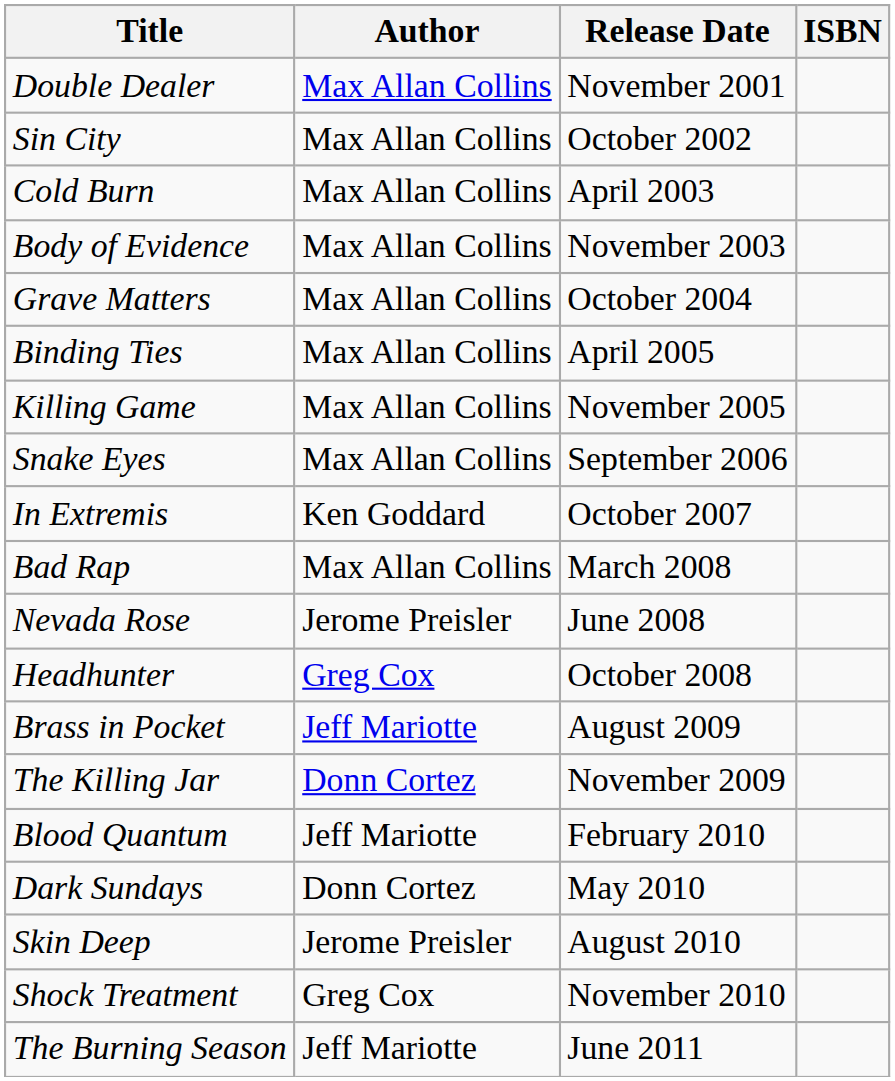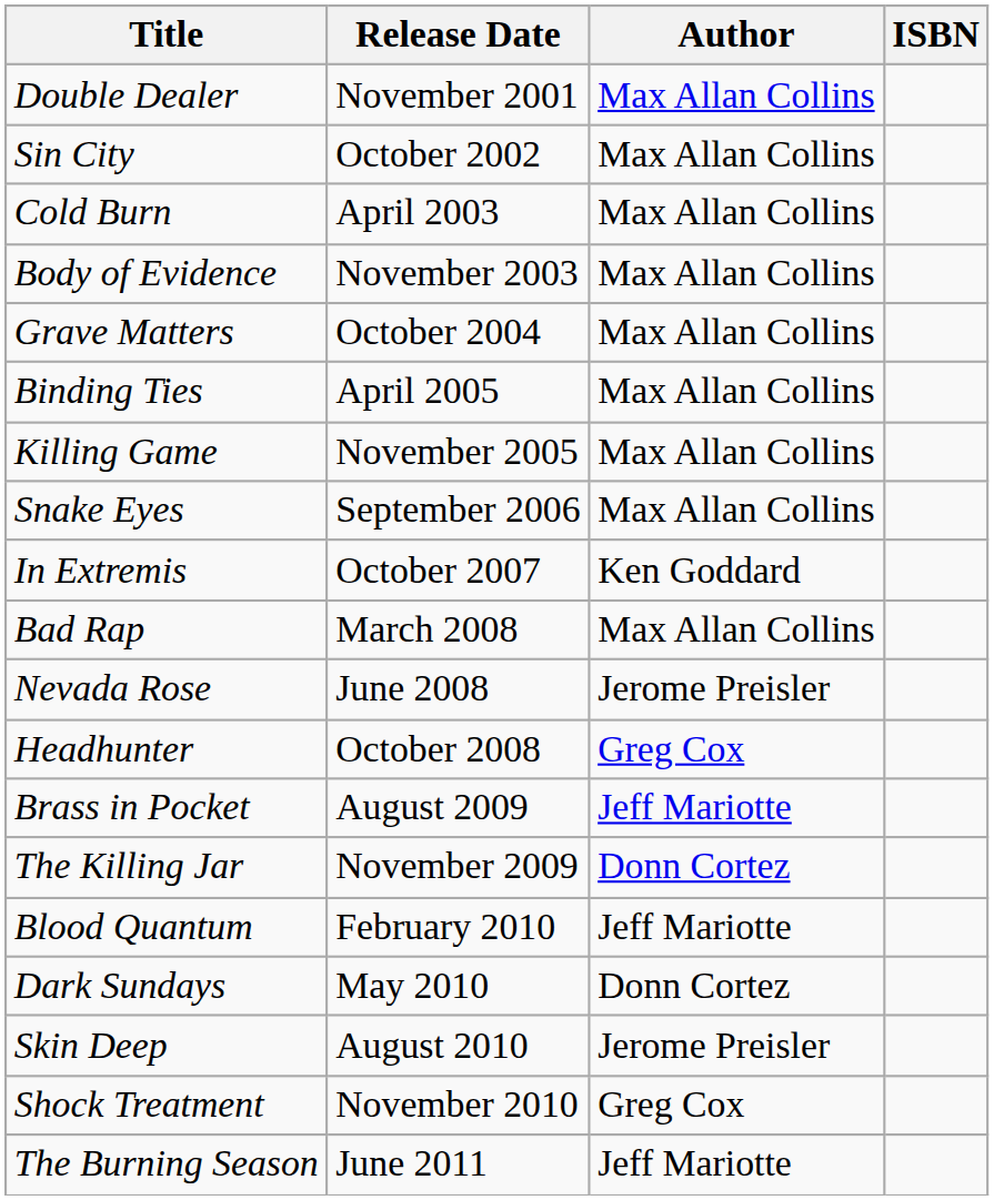 <table class="wikitable">
 <tr>
 <th>Title</th>
+<th>Release Date</th>
 <th>Author</th>
-<th>Release Date</th>
 <th>ISBN</th>
 </tr>
 <tr>
 <td><em>Double Dealer</em></td>
+<td>November 2001</td>
 <td><a href='#'>Max Allan Collins</a></td>
-<td>November 2001</td>
 <td></td>
 </tr>
 <tr>
 <td><em>Sin City</em></td>
+<td>October 2002</td>
 <td>Max Allan Collins</td>
-<td>October 2002</td>
 <td></td>
 </tr>
 <tr>
 <td><em>Cold Burn</em></td>
+<td>April 2003</td>
 <td>Max Allan Collins</td>
-<td>April 2003</td>
 <td></td>
 </tr>
 <tr>
 <td><em>Body of Evidence</em></td>
+<td>November 2003</td>
 <td>Max Allan Collins</td>
-<td>November 2003</td>
 <td></td>
 </tr>
 <tr>
 <td><em>Grave Matters</em></td>
+<td>October 2004</td>
 <td>Max Allan Collins</td>
-<td>October 2004</td>
 <td></td>
 </tr>
 <tr>
 <td><em>Binding Ties</em></td>
+<td>April 2005</td>
 <td>Max Allan Collins</td>
-<td>April 2005</td>
 <td></td>
 </tr>
 <tr>
 <td><em>Killing Game</em></td>
+<td>November 2005</td>
 <td>Max Allan Collins</td>
-<td>November 2005</td>
 <td></td>
 </tr>
 <tr>
 <td><em>Snake Eyes</em></td>
+<td>September 2006</td>
 <td>Max Allan Collins</td>
-<td>September 2006</td>
 <td></td>
 </tr>
 <tr>
 <td><em>In Extremis</em></td>
+<td>October 2007</td>
 <td>Ken Goddard</td>
-<td>October 2007</td>
 <td></td>
 </tr>
 <tr>
 <td><em>Bad Rap</em></td>
+<td>March 2008</td>
 <td>Max Allan Collins</td>
-<td>March 2008</td>
 <td></td>
 </tr>
 <tr>
 <td><em>Nevada Rose</em></td>
+<td>June 2008</td>
 <td>Jerome Preisler</td>
-<td>June 2008</td>
 <td></td>
 </tr>
 <tr>
 <td><em>Headhunter</em></td>
+<td>October 2008</td>
 <td><a href='#'>Greg Cox</a></td>
-<td>October 2008</td>
 <td></td>
 </tr>
 <tr>
 <td><em>Brass in Pocket</em></td>
+<td>August 2009</td>
 <td><a href='#'>Jeff Mariotte</a></td>
-<td>August 2009</td>
 <td></td>
 </tr>
 <tr>
 <td><em>The Killing Jar</em></td>
+<td>November 2009</td>
 <td><a href='#'>Donn Cortez</a></td>
-<td>November 2009</td>
 <td></td>
 </tr>
 <tr>
 <td><em>Blood Quantum</em></td>
+<td>February 2010</td>
 <td>Jeff Mariotte</td>
-<td>February 2010</td>
 <td></td>
 </tr>
 <tr>
 <td><em>Dark Sundays</em></td>
+<td>May 2010</td>
 <td>Donn Cortez</td>
-<td>May 2010</td>
 <td></td>
 </tr>
 <tr>
 <td><em>Skin Deep</em></td>
+<td>August 2010</td>
 <td>Jerome Preisler</td>
-<td>August 2010</td>
 <td></td>
 </tr>
 <tr>
 <td><em>Shock Treatment</em></td>
+<td>November 2010</td>
 <td>Greg Cox</td>
-<td>November 2010</td>
 <td></td>
 </tr>
 <tr>
 <td><em>The Burning Season</em></td>
+<td>June 2011</td>
 <td>Jeff Mariotte</td>
-<td>June 2011</td>
 <td></td>
 </tr>
 </table>
